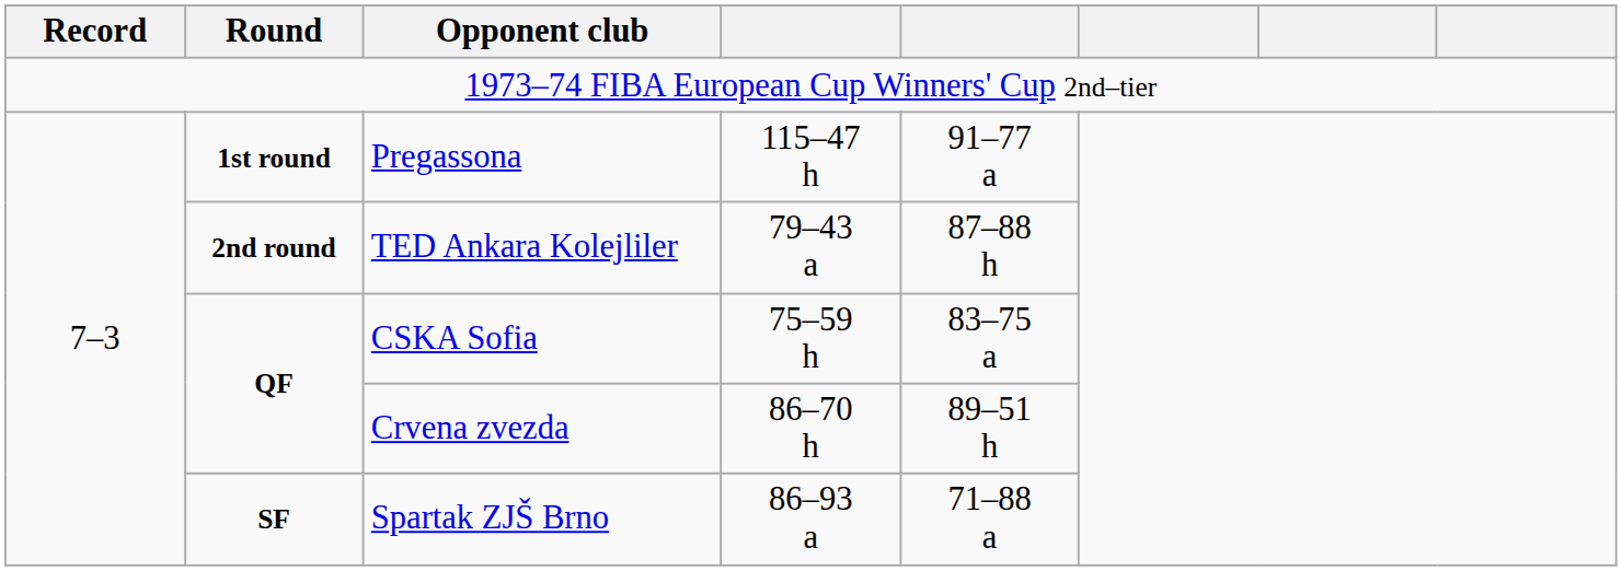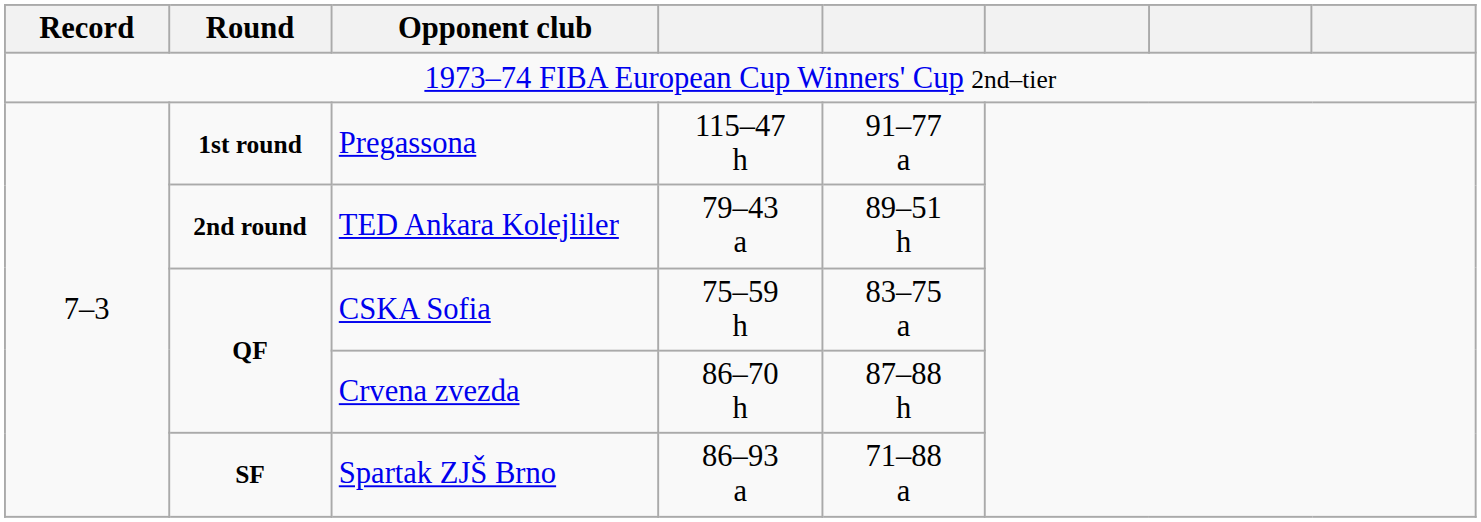 <table class="wikitable" style="text-align: center;">
 <tr>
 <th width=10%>Record</th>
 <th width=10%>Round</th>
 <th width=20%>Opponent club</th>
 <th width=10%></th>
 <th width=10%></th>
 <th width=10%></th>
 <th width=10%></th>
 <th width=10%></th>
 </tr>
 <tr>
 <td colspan=8><a href='#'>1973–74 FIBA European Cup Winners' Cup</a> <small>2nd–tier</small></td>
 </tr>
 <tr>
 <td rowspan=5>7–3</td>
 <td><small><strong>1st round</strong></small></td>
 <td align=left> <a href='#'>Pregassona</a></td>
 <td>115–47 <br>h</td>
 <td>91–77 <br>a</td>
 </tr>
 <tr>
 <td><small><strong>2nd round</strong></small></td>
 <td align=left> <a href='#'>TED Ankara Kolejliler</a></td>
 <td>79–43 <br>a</td>
-<td>87–88 <br>h</td>
+<td>89–51 <br>h</td>
 </tr>
 <tr>
 <td rowspan=2><small><strong>QF</strong></small></td>
 <td align=left> <a href='#'>CSKA Sofia</a></td>
 <td>75–59 <br>h</td>
 <td>83–75 <br>a</td>
 </tr>
 <tr>
 <td align=left> <a href='#'>Crvena zvezda</a></td>
 <td>86–70 <br>h</td>
-<td>89–51 <br>h</td>
+<td>87–88 <br>h</td>
 </tr>
 <tr>
 <td><small><strong>SF</strong></small></td>
 <td align=left> <a href='#'>Spartak ZJŠ Brno</a></td>
 <td>86–93 <br>a</td>
 <td>71–88 <br>a</td>
 </tr>
 </table>
